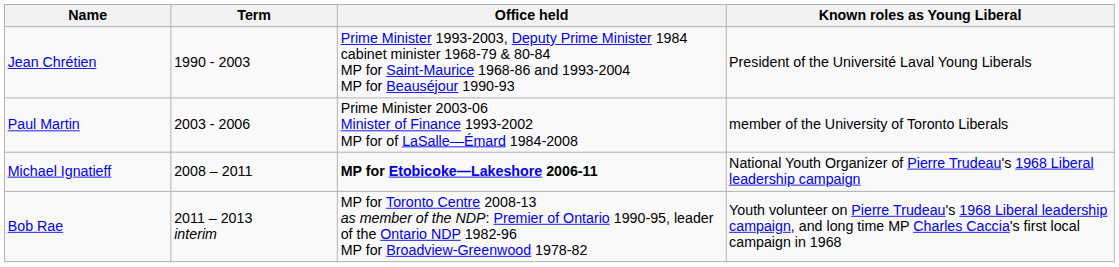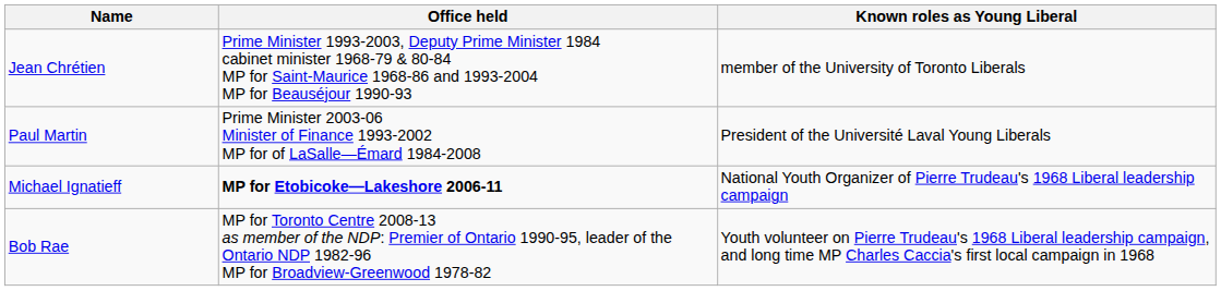 <table class="wikitable sortable sticky-header">
 <tr>
 <th scope="col" style="width: 15%;">Name</th>
-<th scope="col" style="width: 15%;">Term</th>
 <th scope="col" style="width: 35%;" class="unsortable">Office held</th>
 <th scope="col" style="width: 35%;" class="unsortable">Known roles as Young Liberal</th>
 </tr>
 <tr>
 <td><a href='#'>Jean Chrétien</a></td>
-<td>1990 - 2003</td>
 <td><a href='#'>Prime Minister</a> 1993-2003, <a href='#'>Deputy Prime Minister</a> 1984<br>cabinet minister 1968-79 & 80-84 <br>MP for <a href='#'>Saint-Maurice</a> 1968-86 and 1993-2004 <br>MP for <a href='#'>Beauséjour</a> 1990-93</td>
+<td>member of the University of Toronto Liberals</td>
+</tr>
+<tr>
+<td><a href='#'>Paul Martin</a></td>
+<td>Prime Minister 2003-06<br> <a href='#'>Minister of Finance</a> 1993-2002<br>MP for of <a href='#'>LaSalle—Émard</a> 1984-2008</td>
 <td>President of the Université Laval Young Liberals</td>
 </tr>
 <tr>
-<td><a href='#'>Paul Martin</a></td>
-<td>2003 - 2006</td>
-<td>Prime Minister 2003-06<br> <a href='#'>Minister of Finance</a> 1993-2002<br>MP for of <a href='#'>LaSalle—Émard</a> 1984-2008</td>
-<td>member of the University of Toronto Liberals</td>
-</tr>
-<tr>
 <td><a href='#'>Michael Ignatieff</a></td>
-<td>2008 – 2011</td>
 <td><strong>MP for <a href='#'>Etobicoke—Lakeshore</a> 2006-11</strong></td>
 <td>National Youth Organizer of <a href='#'>Pierre Trudeau</a>'s <a href='#'>1968 Liberal leadership campaign</a></td>
 </tr>
 <tr>
 <td><a href='#'>Bob Rae</a></td>
-<td>2011 – 2013 <br><em>interim</em></td>
 <td>MP for <a href='#'>Toronto Centre</a> 2008-13<br><em>as member of the NDP</em>: <a href='#'>Premier of Ontario</a> 1990-95, leader of the <a href='#'>Ontario NDP</a> 1982-96<br>MP for <a href='#'>Broadview-Greenwood</a> 1978-82</td>
 <td>Youth volunteer on <a href='#'>Pierre Trudeau</a>'s <a href='#'>1968 Liberal leadership campaign</a>, and long time MP <a href='#'>Charles Caccia</a>'s first local campaign in 1968</td>
 </tr>
 </table>
